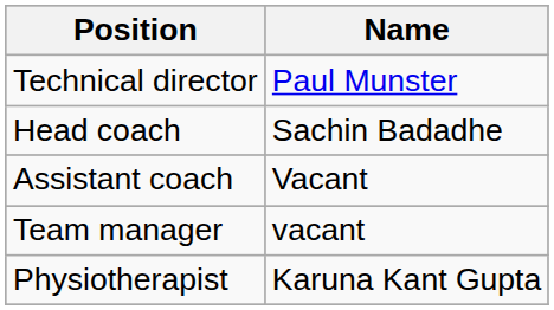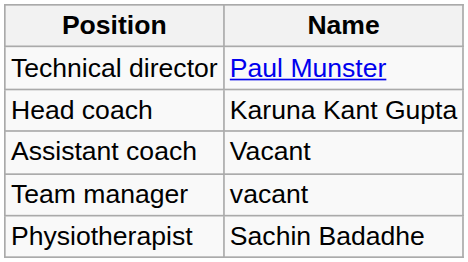 <table class="wikitable">
 <tr>
 <th>Position</th>
 <th>Name</th>
 </tr>
 <tr>
 <td>Technical director</td>
 <td><a href='#'>Paul Munster</a></td>
 </tr>
 <tr>
 <td>Head coach</td>
-<td> Sachin Badadhe</td>
+<td> Karuna Kant Gupta</td>
 </tr>
 <tr>
 <td>Assistant coach</td>
 <td>Vacant</td>
 </tr>
 <tr>
 <td>Team manager</td>
 <td>vacant</td>
 </tr>
 <tr>
 <td>Physiotherapist</td>
-<td> Karuna Kant Gupta</td>
+<td> Sachin Badadhe</td>
 </tr>
 </table>
